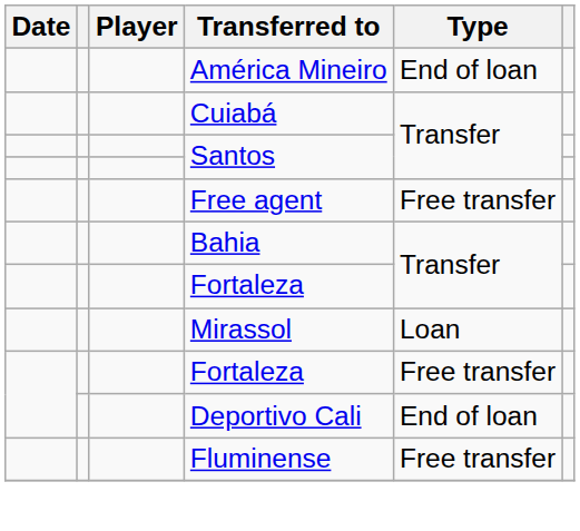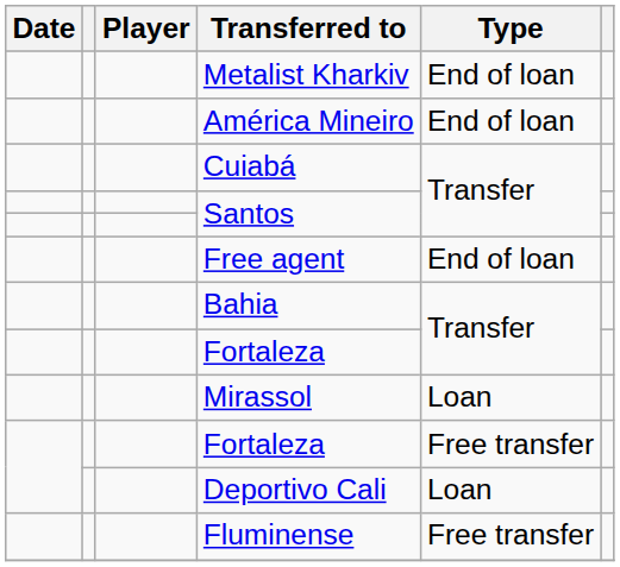 <table class="wikitable">
 <tr>
 <th>Date</th>
 <th></th>
 <th>Player</th>
 <th>Transferred to</th>
 <th>Type</th>
 <th></th>
+</tr>
+<tr>
+<td align=center></td>
+<td align=center></td>
+<td></td>
+<td> <a href='#'>Metalist Kharkiv</a></td>
+<td>End of loan</td>
+<td></td>
 </tr>
 <tr>
 <td align=center></td>
 <td align=center></td>
 <td></td>
 <td> <a href='#'>América Mineiro</a></td>
 <td>End of loan</td>
 <td></td>
 </tr>
 <tr>
 <td align=center></td>
 <td align=center></td>
 <td></td>
 <td> <a href='#'>Cuiabá</a></td>
 <td rowspan="3">Transfer</td>
 <td></td>
 </tr>
 <tr>
 <td align=center></td>
 <td align=center></td>
 <td></td>
 <td rowspan="2"> <a href='#'>Santos</a></td>
 <td></td>
 </tr>
 <tr>
 <td align=center></td>
 <td align=center></td>
 <td></td>
 <td></td>
 </tr>
 <tr>
 <td align=center></td>
 <td align=center></td>
 <td></td>
 <td><a href='#'>Free agent</a></td>
-<td>Free transfer</td>
+<td>End of loan</td>
 <td></td>
 </tr>
 <tr>
 <td align=center></td>
 <td align=center></td>
 <td></td>
 <td> <a href='#'>Bahia</a></td>
 <td rowspan="2">Transfer</td>
 <td></td>
 </tr>
 <tr>
 <td align=center></td>
 <td align=center></td>
 <td></td>
 <td> <a href='#'>Fortaleza</a></td>
 <td></td>
 </tr>
 <tr>
 <td align=center></td>
 <td align=center></td>
 <td></td>
 <td> <a href='#'>Mirassol</a></td>
 <td>Loan</td>
 <td></td>
 </tr>
 <tr>
 <td rowspan="2"></td>
 <td align=center></td>
 <td></td>
 <td><a href='#'>Fortaleza</a></td>
 <td>Free transfer</td>
 <td></td>
 </tr>
 <tr>
 <td align=center></td>
 <td></td>
 <td> <a href='#'>Deportivo Cali</a></td>
-<td>End of loan</td>
+<td>Loan</td>
 <td></td>
 </tr>
 <tr>
 <td align=center></td>
 <td align=center></td>
 <td></td>
 <td> <a href='#'>Fluminense</a></td>
 <td>Free transfer</td>
 <td></td>
 </tr>
 <tr>
 </tr>
 </table>
